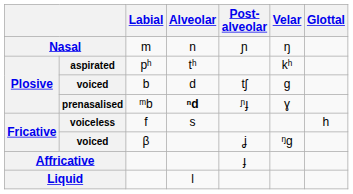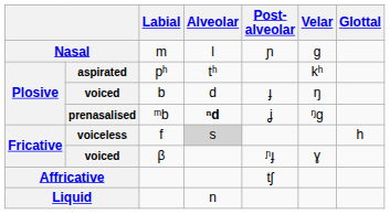 <table class="wikitable" style="text-align:center;">
 <tr>
 <th colspan="2"></th>
 <th><a href='#'>Labial</a></th>
 <th><a href='#'>Alveolar</a></th>
 <th><a href='#'>Post-<br>alveolar</a></th>
 <th><a href='#'>Velar</a></th>
 <th><a href='#'>Glottal</a></th>
 </tr>
 <tr>
 <th colspan="2"><a href='#'>Nasal</a></th>
 <td>m</td>
-<td>n</td>
+<td>l</td>
 <td>ɲ</td>
-<td>ŋ</td>
+<td>ɡ</td>
 <td></td>
 </tr>
 <tr>
 <th rowspan="3"><a href='#'>Plosive</a></th>
 <th><small>aspirated</small></th>
 <td>pʰ</td>
 <td>tʰ</td>
 <td></td>
 <td>kʰ</td>
 <td></td>
 </tr>
 <tr>
 <th><small>voiced</small></th>
 <td>b</td>
 <td>d</td>
-<td>tʃ</td>
-<td>ɡ</td>
+<td>ɟ</td>
+<td>ŋ</td>
 <td></td>
 </tr>
 <tr>
 <th><small>prenasalised</small></th>
 <td>ᵐb</td>
 <td><strong>ⁿd</strong></td>
-<td>ᶮɟ</td>
-<td>ɣ</td>
+<td>ʝ</td>
+<td>ᵑɡ</td>
 <td></td>
 </tr>
 <tr>
 <th rowspan="2"><a href='#'>Fricative</a></th>
 <th><small>voiceless</small></th>
 <td>f</td>
-<td>s</td>
+<td style="background: lightgrey;">s</td>
 <td></td>
 <td></td>
 <td>h</td>
 </tr>
 <tr>
 <th><small>voiced</small></th>
 <td>β</td>
 <td></td>
-<td>ʝ</td>
-<td>ᵑɡ</td>
+<td>ᶮɟ</td>
+<td>ɣ</td>
 <td></td>
 </tr>
 <tr>
 <th colspan="2"><a href='#'>Affricative</a></th>
 <td></td>
 <td></td>
-<td>ɟ</td>
+<td>tʃ</td>
 <td></td>
 <td></td>
 </tr>
 <tr>
 <th colspan="2"><a href='#'>Liquid</a></th>
 <td></td>
-<td>l</td>
+<td>n</td>
 <td></td>
 <td></td>
 <td></td>
 </tr>
 </table>
